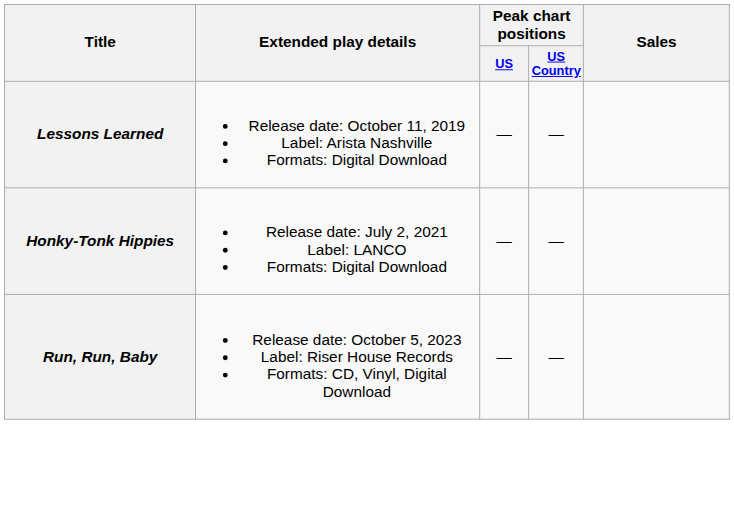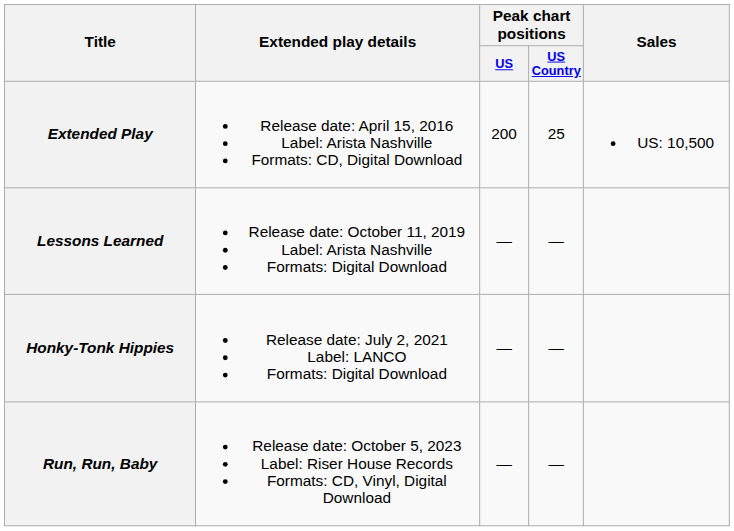 <table class="wikitable plainrowheaders" style="text-align:center;">
 <tr>
 <th style="width:12em;" rowspan="2">Title</th>
 <th style="width:18em;" rowspan="2">Extended play details</th>
 <th colspan="2">Peak chart<br>positions</th>
 <th style="width:9em;" rowspan="2">Sales</th>
 </tr>
 <tr style="font-size:smaller;">
 <th style="width:45px;"><a href='#'>US</a><br></th>
 <th style="width:45px;"><a href='#'>US<br>Country</a><br></th>
+</tr>
+<tr>
+<th scope="row"><em>Extended Play</em></th>
+<td><br><ul><li>Release date: April 15, 2016</li><li>Label: Arista Nashville</li><li>Formats: CD, Digital Download</li></ul></td>
+<td>200</td>
+<td>25</td>
+<td><br><ul><li>US: 10,500</li></ul></td>
 </tr>
 <tr>
 <th scope="row"><em>Lessons Learned</em></th>
 <td><br><ul><li>Release date: October 11, 2019</li><li>Label: Arista Nashville</li><li>Formats: Digital Download</li></ul></td>
 <td>—</td>
 <td>—</td>
 <td></td>
 </tr>
 <tr>
 <th scope="row"><em>Honky-Tonk Hippies</em></th>
 <td><br><ul><li>Release date: July 2, 2021</li><li>Label: LANCO</li><li>Formats: Digital Download</li></ul></td>
 <td>—</td>
 <td>—</td>
 <td></td>
 </tr>
 <tr>
 <th scope="row"><em>Run, Run, Baby</em></th>
 <td><br><ul><li>Release date: October 5, 2023</li><li>Label: Riser House Records</li><li>Formats: CD, Vinyl, Digital Download</li></ul></td>
 <td>—</td>
 <td>—</td>
 <td></td>
 </tr>
 </table>
